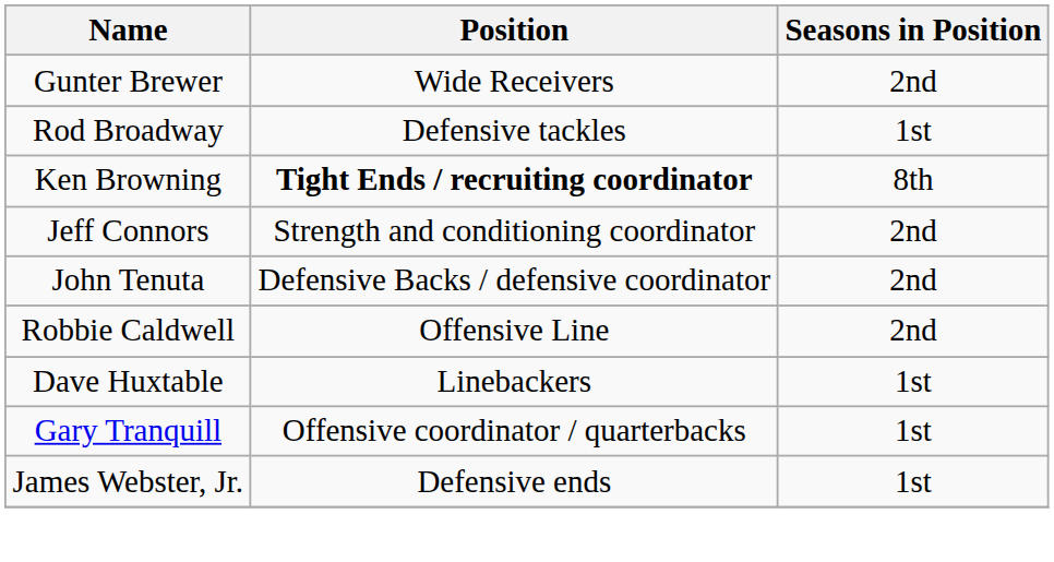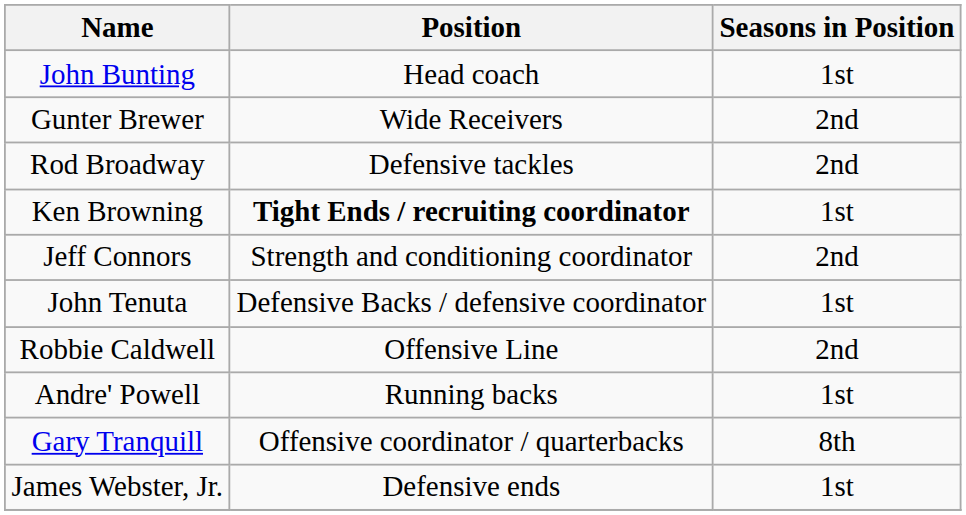 <table class="wikitable">
 <tr>
 <th><strong>Name</strong></th>
 <th><strong>Position</strong></th>
 <th><strong>Seasons in Position</strong></th>
+</tr>
+<tr align="center">
+<td><a href='#'>John Bunting</a></td>
+<td>Head coach</td>
+<td>1st</td>
 </tr>
 <tr align="center">
 <td>Gunter Brewer</td>
 <td>Wide Receivers</td>
 <td>2nd</td>
 </tr>
 <tr align="center">
 <td>Rod Broadway</td>
 <td>Defensive tackles</td>
-<td>1st</td>
+<td>2nd</td>
 </tr>
 <tr align="center">
 <td>Ken Browning</td>
 <td><strong>Tight Ends / recruiting coordinator</strong></td>
-<td>8th</td>
+<td>1st</td>
 </tr>
 <tr align="center">
 <td>Jeff Connors</td>
 <td>Strength and conditioning coordinator</td>
 <td>2nd</td>
 </tr>
 <tr align="center">
 <td>John Tenuta</td>
 <td>Defensive Backs / defensive coordinator</td>
-<td>2nd</td>
+<td>1st</td>
 </tr>
 <tr align="center">
 <td>Robbie Caldwell</td>
 <td>Offensive Line</td>
 <td>2nd</td>
 </tr>
 <tr align="center">
-<td>Dave Huxtable</td>
-<td>Linebackers</td>
+<td>Andre' Powell</td>
+<td>Running backs</td>
 <td>1st</td>
 </tr>
 <tr align="center">
 <td><a href='#'>Gary Tranquill</a></td>
 <td>Offensive coordinator / quarterbacks</td>
-<td>1st</td>
+<td>8th</td>
 </tr>
 <tr align="center">
 <td>James Webster, Jr.</td>
 <td>Defensive ends</td>
 <td>1st</td>
 </tr>
 <tr>
 </tr>
 </table>
